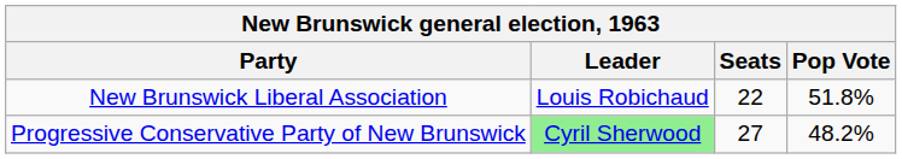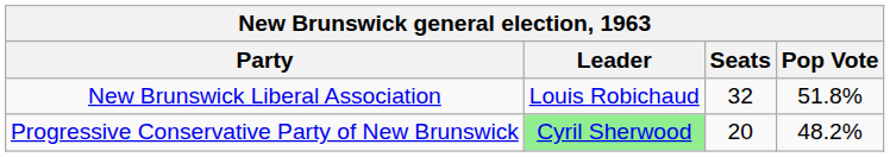 <table class="wikitable" style="text-align:center">
 <tr>
 <th colspan=4>New Brunswick general election, 1963</th>
 </tr>
 <tr>
 <th>Party</th>
 <th>Leader</th>
 <th>Seats</th>
 <th>Pop Vote</th>
 </tr>
 <tr>
 <td><a href='#'>New Brunswick Liberal Association</a></td>
 <td><a href='#'>Louis Robichaud</a></td>
-<td>22</td>
+<td>32</td>
 <td>51.8%</td>
 </tr>
 <tr>
 <td><a href='#'>Progressive Conservative Party of New Brunswick</a></td>
 <td style="background: lightgreen;"><a href='#'>Cyril Sherwood</a></td>
-<td>27</td>
+<td>20</td>
 <td>48.2%</td>
 </tr>
 </table>
